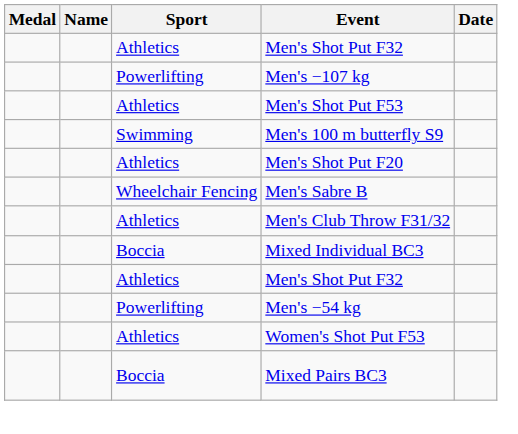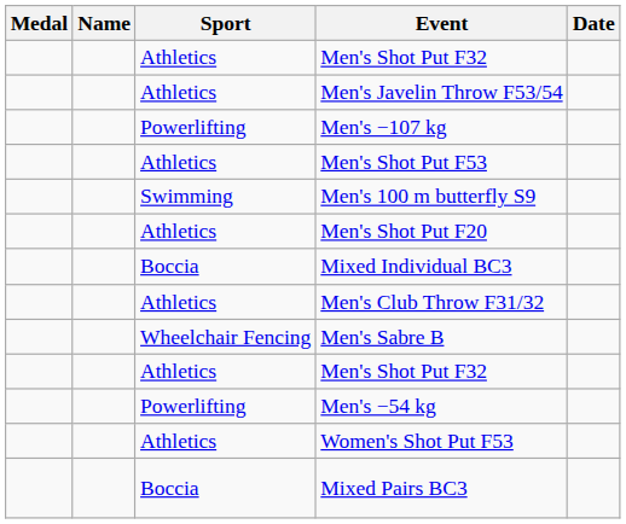 <table class="wikitable sortable"  style="font-size:95%">
 <tr>
 <th>Medal</th>
 <th>Name</th>
 <th>Sport</th>
 <th>Event</th>
 <th>Date</th>
 </tr>
 <tr>
 <td></td>
 <td></td>
 <td><a href='#'>Athletics</a></td>
 <td><a href='#'>Men's Shot Put F32</a></td>
+<td></td>
+</tr>
+<tr>
+<td></td>
+<td></td>
+<td><a href='#'>Athletics</a></td>
+<td><a href='#'>Men's Javelin Throw F53/54</a></td>
 <td></td>
 </tr>
 <tr>
 <td></td>
 <td></td>
 <td><a href='#'>Powerlifting</a></td>
 <td><a href='#'>Men's −107 kg</a></td>
 <td></td>
 </tr>
 <tr>
 <td></td>
 <td></td>
 <td><a href='#'>Athletics</a></td>
 <td><a href='#'>Men's Shot Put F53</a></td>
 <td></td>
 </tr>
 <tr>
 <td></td>
 <td></td>
 <td><a href='#'>Swimming</a></td>
 <td><a href='#'>Men's 100 m butterfly S9</a></td>
 <td></td>
 </tr>
 <tr>
 <td></td>
 <td></td>
 <td><a href='#'>Athletics</a></td>
 <td><a href='#'>Men's Shot Put F20</a></td>
 <td></td>
 </tr>
 <tr>
 <td></td>
 <td></td>
-<td><a href='#'>Wheelchair Fencing</a></td>
-<td><a href='#'>Men's Sabre B</a></td>
+<td><a href='#'>Boccia</a></td>
+<td><a href='#'>Mixed Individual BC3</a></td>
 <td></td>
 </tr>
 <tr>
 <td></td>
 <td></td>
 <td><a href='#'>Athletics</a></td>
 <td><a href='#'>Men's Club Throw F31/32</a></td>
 <td></td>
 </tr>
 <tr>
 <td></td>
 <td></td>
-<td><a href='#'>Boccia</a></td>
-<td><a href='#'>Mixed Individual BC3</a></td>
+<td><a href='#'>Wheelchair Fencing</a></td>
+<td><a href='#'>Men's Sabre B</a></td>
 <td></td>
 </tr>
 <tr>
 <td></td>
 <td></td>
 <td><a href='#'>Athletics</a></td>
 <td><a href='#'>Men's Shot Put F32</a></td>
 <td></td>
 </tr>
 <tr>
 <td></td>
 <td></td>
 <td><a href='#'>Powerlifting</a></td>
 <td><a href='#'>Men's −54 kg</a></td>
 <td></td>
 </tr>
 <tr>
 <td></td>
 <td></td>
 <td><a href='#'>Athletics</a></td>
 <td><a href='#'>Women's Shot Put F53</a></td>
 <td></td>
 </tr>
 <tr>
 <td></td>
 <td><br><br></td>
 <td><a href='#'>Boccia</a></td>
 <td><a href='#'>Mixed Pairs BC3</a></td>
 <td></td>
 </tr>
 </table>
